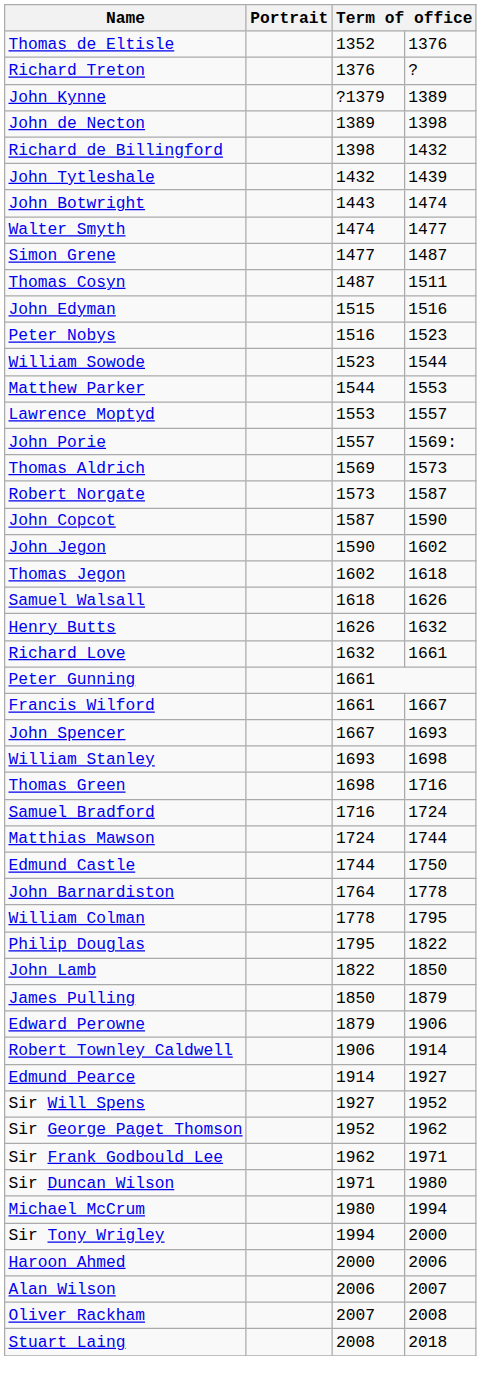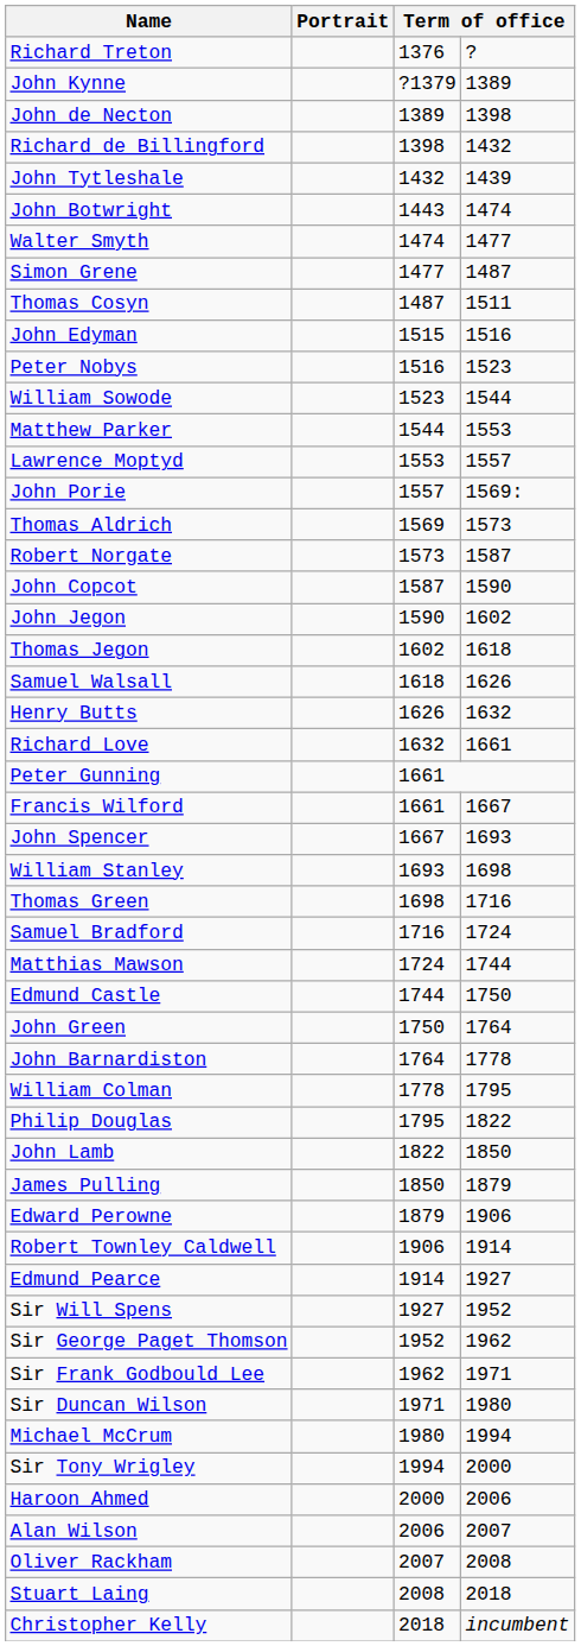 <table class="wikitable">
 <tr>
 <th>Name</th>
 <th>Portrait</th>
 <th colspan=2>Term of office</th>
-</tr>
-<tr>
-<td><a href='#'>Thomas de Eltisle</a></td>
-<td></td>
-<td>1352</td>
-<td>1376</td>
 </tr>
 <tr>
 <td><a href='#'>Richard Treton</a></td>
 <td></td>
 <td>1376</td>
 <td>?</td>
 </tr>
 <tr>
 <td><a href='#'>John Kynne</a></td>
 <td></td>
 <td>?1379</td>
 <td>1389</td>
 </tr>
 <tr>
 <td><a href='#'>John de Necton</a></td>
 <td></td>
 <td>1389</td>
 <td>1398</td>
 </tr>
 <tr>
 <td><a href='#'>Richard de Billingford</a></td>
 <td></td>
 <td>1398</td>
 <td>1432</td>
 </tr>
 <tr>
 <td><a href='#'>John Tytleshale</a></td>
 <td></td>
 <td>1432</td>
 <td>1439</td>
 </tr>
 <tr>
 <td><a href='#'>John Botwright</a></td>
 <td></td>
 <td>1443</td>
 <td>1474</td>
 </tr>
 <tr>
 <td><a href='#'>Walter Smyth</a></td>
 <td></td>
 <td>1474</td>
 <td>1477</td>
 </tr>
 <tr>
 <td><a href='#'>Simon Grene</a></td>
 <td></td>
 <td>1477</td>
 <td>1487</td>
 </tr>
 <tr>
 <td><a href='#'>Thomas Cosyn</a></td>
 <td></td>
 <td>1487</td>
 <td>1511</td>
 </tr>
 <tr>
 <td><a href='#'>John Edyman</a></td>
 <td></td>
 <td>1515</td>
 <td>1516</td>
 </tr>
 <tr>
 <td><a href='#'>Peter Nobys</a></td>
 <td></td>
 <td>1516</td>
 <td>1523</td>
 </tr>
 <tr>
 <td><a href='#'>William Sowode</a></td>
 <td></td>
 <td>1523</td>
 <td>1544</td>
 </tr>
 <tr>
 <td><a href='#'>Matthew Parker</a></td>
 <td></td>
 <td>1544</td>
 <td>1553</td>
 </tr>
 <tr>
 <td><a href='#'>Lawrence Moptyd</a></td>
 <td></td>
 <td>1553</td>
 <td>1557</td>
 </tr>
 <tr>
 <td><a href='#'>John Porie</a></td>
 <td></td>
 <td>1557</td>
 <td>1569:</td>
 </tr>
 <tr>
 <td><a href='#'>Thomas Aldrich</a></td>
 <td></td>
 <td>1569</td>
 <td>1573</td>
 </tr>
 <tr>
 <td><a href='#'>Robert Norgate</a></td>
 <td></td>
 <td>1573</td>
 <td>1587</td>
 </tr>
 <tr>
 <td><a href='#'>John Copcot</a></td>
 <td></td>
 <td>1587</td>
 <td>1590</td>
 </tr>
 <tr>
 <td><a href='#'>John Jegon</a></td>
 <td></td>
 <td>1590</td>
 <td>1602</td>
 </tr>
 <tr>
 <td><a href='#'>Thomas Jegon</a></td>
 <td></td>
 <td>1602</td>
 <td>1618</td>
 </tr>
 <tr>
 <td><a href='#'>Samuel Walsall</a></td>
 <td></td>
 <td>1618</td>
 <td>1626</td>
 </tr>
 <tr>
 <td><a href='#'>Henry Butts</a></td>
 <td></td>
 <td>1626</td>
 <td>1632</td>
 </tr>
 <tr>
 <td><a href='#'>Richard Love</a></td>
 <td></td>
 <td>1632</td>
 <td>1661</td>
 </tr>
 <tr>
 <td><a href='#'>Peter Gunning</a></td>
 <td></td>
 <td colspan=2>1661</td>
 </tr>
 <tr>
 <td><a href='#'>Francis Wilford</a></td>
 <td></td>
 <td>1661</td>
 <td>1667</td>
 </tr>
 <tr>
 <td><a href='#'>John Spencer</a></td>
 <td></td>
 <td>1667</td>
 <td>1693</td>
 </tr>
 <tr>
 <td><a href='#'>William Stanley</a></td>
 <td></td>
 <td>1693</td>
 <td>1698</td>
 </tr>
 <tr>
 <td><a href='#'>Thomas Green</a></td>
 <td></td>
 <td>1698</td>
 <td>1716</td>
 </tr>
 <tr>
 <td><a href='#'>Samuel Bradford</a></td>
 <td></td>
 <td>1716</td>
 <td>1724</td>
 </tr>
 <tr>
 <td><a href='#'>Matthias Mawson</a></td>
 <td></td>
 <td>1724</td>
 <td>1744</td>
 </tr>
 <tr>
 <td><a href='#'>Edmund Castle</a></td>
 <td></td>
 <td>1744</td>
 <td>1750</td>
 </tr>
 <tr>
+<td><a href='#'>John Green</a></td>
+<td></td>
+<td>1750</td>
+<td>1764</td>
+</tr>
+<tr>
 <td><a href='#'>John Barnardiston</a></td>
 <td></td>
 <td>1764</td>
 <td>1778</td>
 </tr>
 <tr>
 <td><a href='#'>William Colman</a></td>
 <td></td>
 <td>1778</td>
 <td>1795</td>
 </tr>
 <tr>
 <td><a href='#'>Philip Douglas</a></td>
 <td></td>
 <td>1795</td>
 <td>1822</td>
 </tr>
 <tr>
 <td><a href='#'>John Lamb</a></td>
 <td></td>
 <td>1822</td>
 <td>1850</td>
 </tr>
 <tr>
 <td><a href='#'>James Pulling</a></td>
 <td></td>
 <td>1850</td>
 <td>1879</td>
 </tr>
 <tr>
 <td><a href='#'>Edward Perowne</a></td>
 <td></td>
 <td>1879</td>
 <td>1906</td>
 </tr>
 <tr>
 <td><a href='#'>Robert Townley Caldwell</a></td>
 <td></td>
 <td>1906</td>
 <td>1914</td>
 </tr>
 <tr>
 <td><a href='#'>Edmund Pearce</a></td>
 <td></td>
 <td>1914</td>
 <td>1927</td>
 </tr>
 <tr>
 <td>Sir <a href='#'>Will Spens</a></td>
 <td></td>
 <td>1927</td>
 <td>1952</td>
 </tr>
 <tr>
 <td>Sir <a href='#'>George Paget Thomson</a></td>
 <td></td>
 <td>1952</td>
 <td>1962</td>
 </tr>
 <tr>
 <td>Sir <a href='#'>Frank Godbould Lee</a></td>
 <td></td>
 <td>1962</td>
 <td>1971</td>
 </tr>
 <tr>
 <td>Sir <a href='#'>Duncan Wilson</a></td>
 <td></td>
 <td>1971</td>
 <td>1980</td>
 </tr>
 <tr>
 <td><a href='#'>Michael McCrum</a></td>
 <td></td>
 <td>1980</td>
 <td>1994</td>
 </tr>
 <tr>
 <td>Sir <a href='#'>Tony Wrigley</a></td>
 <td></td>
 <td>1994</td>
 <td>2000</td>
 </tr>
 <tr>
 <td><a href='#'>Haroon Ahmed</a></td>
 <td></td>
 <td>2000</td>
 <td>2006</td>
 </tr>
 <tr>
 <td><a href='#'>Alan Wilson</a></td>
 <td></td>
 <td>2006</td>
 <td>2007</td>
 </tr>
 <tr>
 <td><a href='#'>Oliver Rackham</a></td>
 <td></td>
 <td>2007</td>
 <td>2008</td>
 </tr>
 <tr>
 <td><a href='#'>Stuart Laing</a></td>
 <td></td>
 <td>2008</td>
 <td>2018</td>
 </tr>
+<tr>
+<td><a href='#'>Christopher Kelly</a></td>
+<td></td>
+<td>2018</td>
+<td><em>incumbent</em></td>
+</tr>
 </table>
